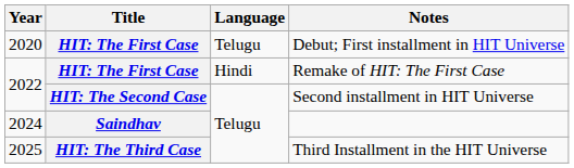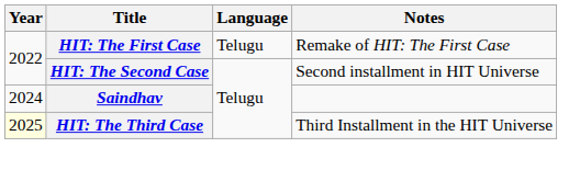 <table class="wikitable sortable plainrowheaders">
 <tr>
 <th scope="col">Year</th>
 <th scope="col">Title</th>
 <th scope="col">Language</th>
 <th scope="col" class="unsortable">Notes</th>
 </tr>
 <tr>
-<td>2020</td>
+<td rowspan="2">2022</td>
 <th scope="row"><em><a href='#'>HIT: The First Case</a></em></th>
 <td>Telugu</td>
-<td>Debut; First installment in <a href='#'>HIT Universe</a></td>
-</tr>
-<tr>
-<td rowspan="2">2022</td>
-<th scope="row"><em><a href='#'>HIT: The First Case</a></em></th>
-<td>Hindi</td>
 <td>Remake of <em>HIT: The First Case</em></td>
 </tr>
 <tr>
 <th scope="row"><em><a href='#'>HIT: The Second Case</a></em></th>
 <td rowspan="3">Telugu</td>
 <td>Second installment in HIT Universe</td>
 </tr>
 <tr>
 <td>2024</td>
 <th scope="row"><em><a href='#'>Saindhav</a></em></th>
 <td></td>
 </tr>
 <tr>
-<td>2025</td>
+<td style="background: lightyellow;">2025</td>
 <th scope="row"><em><a href='#'>HIT: The Third Case</a></em></th>
 <td>Third Installment in the HIT Universe</td>
 </tr>
 </table>
